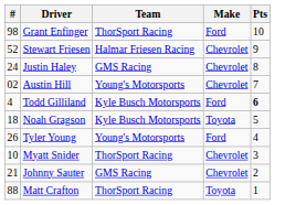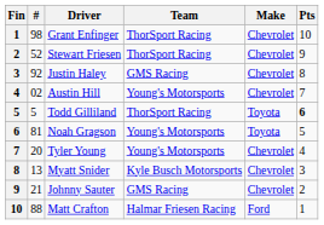 <table class="wikitable" style="font-size:95%">
 <tr>
+<th>Fin</th>
 <th>#</th>
 <th>Driver</th>
 <th>Team</th>
 <th>Make</th>
 <th>Pts</th>
 </tr>
 <tr>
+<th>1</th>
 <td>98</td>
 <td><a href='#'>Grant Enfinger</a></td>
 <td><a href='#'>ThorSport Racing</a></td>
-<td><a href='#'>Ford</a></td>
+<td><a href='#'>Chevrolet</a></td>
 <td>10</td>
 </tr>
 <tr>
+<th>2</th>
 <td>52</td>
 <td><a href='#'>Stewart Friesen</a></td>
-<td><a href='#'>Halmar Friesen Racing</a></td>
+<td><a href='#'>ThorSport Racing</a></td>
 <td><a href='#'>Chevrolet</a></td>
 <td>9</td>
 </tr>
 <tr>
-<td>24</td>
+<th>3</th>
+<td>92</td>
 <td><a href='#'>Justin Haley</a></td>
 <td><a href='#'>GMS Racing</a></td>
 <td><a href='#'>Chevrolet</a></td>
 <td>8</td>
 </tr>
 <tr>
+<th>4</th>
 <td>02</td>
 <td><a href='#'>Austin Hill</a></td>
 <td><a href='#'>Young's Motorsports</a></td>
 <td><a href='#'>Chevrolet</a></td>
 <td>7</td>
 </tr>
 <tr>
-<td>4</td>
+<th>5</th>
+<td>5</td>
 <td><a href='#'>Todd Gilliland</a></td>
-<td><a href='#'>Kyle Busch Motorsports</a></td>
-<td><a href='#'>Ford</a></td>
+<td><a href='#'>ThorSport Racing</a></td>
+<td><a href='#'>Toyota</a></td>
 <td><strong>6</strong></td>
 </tr>
 <tr>
-<td>18</td>
+<th>6</th>
+<td>81</td>
 <td><a href='#'>Noah Gragson</a></td>
-<td><a href='#'>Kyle Busch Motorsports</a></td>
+<td><a href='#'>Young's Motorsports</a></td>
 <td><a href='#'>Toyota</a></td>
 <td>5</td>
 </tr>
 <tr>
-<td>26</td>
+<th>7</th>
+<td>20</td>
 <td><a href='#'>Tyler Young</a></td>
 <td><a href='#'>Young's Motorsports</a></td>
-<td><a href='#'>Ford</a></td>
+<td><a href='#'>Chevrolet</a></td>
 <td>4</td>
 </tr>
 <tr>
-<td>10</td>
+<th>8</th>
+<td>13</td>
 <td><a href='#'>Myatt Snider</a></td>
-<td><a href='#'>ThorSport Racing</a></td>
+<td><a href='#'>Kyle Busch Motorsports</a></td>
 <td><a href='#'>Chevrolet</a></td>
 <td>3</td>
 </tr>
 <tr>
+<th>9</th>
 <td>21</td>
 <td><a href='#'>Johnny Sauter</a></td>
 <td><a href='#'>GMS Racing</a></td>
 <td><a href='#'>Chevrolet</a></td>
 <td>2</td>
 </tr>
 <tr>
+<th>10</th>
 <td>88</td>
 <td><a href='#'>Matt Crafton</a></td>
-<td><a href='#'>ThorSport Racing</a></td>
-<td><a href='#'>Toyota</a></td>
+<td><a href='#'>Halmar Friesen Racing</a></td>
+<td><a href='#'>Ford</a></td>
 <td>1</td>
 </tr>
 </table>
